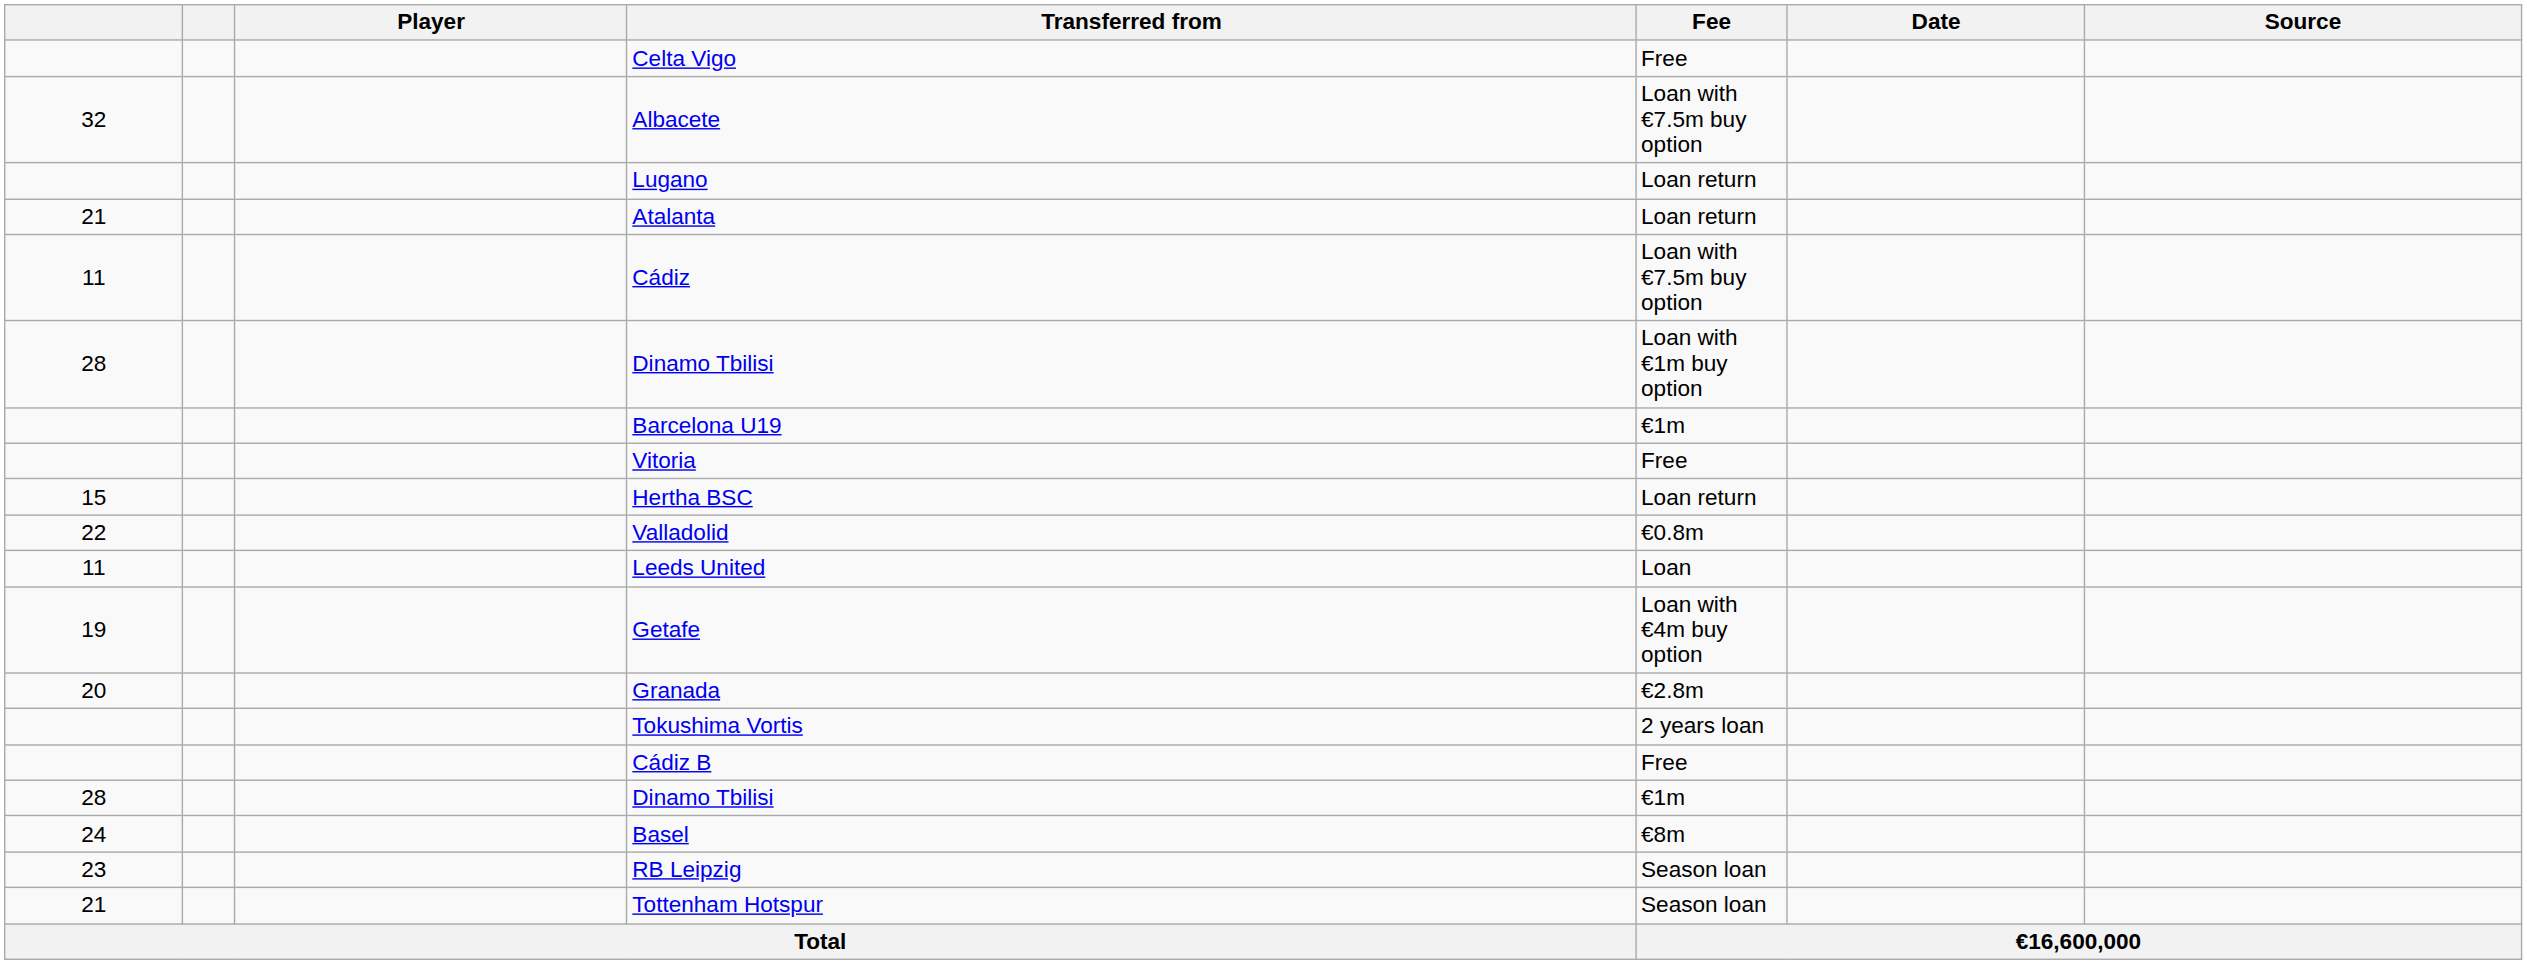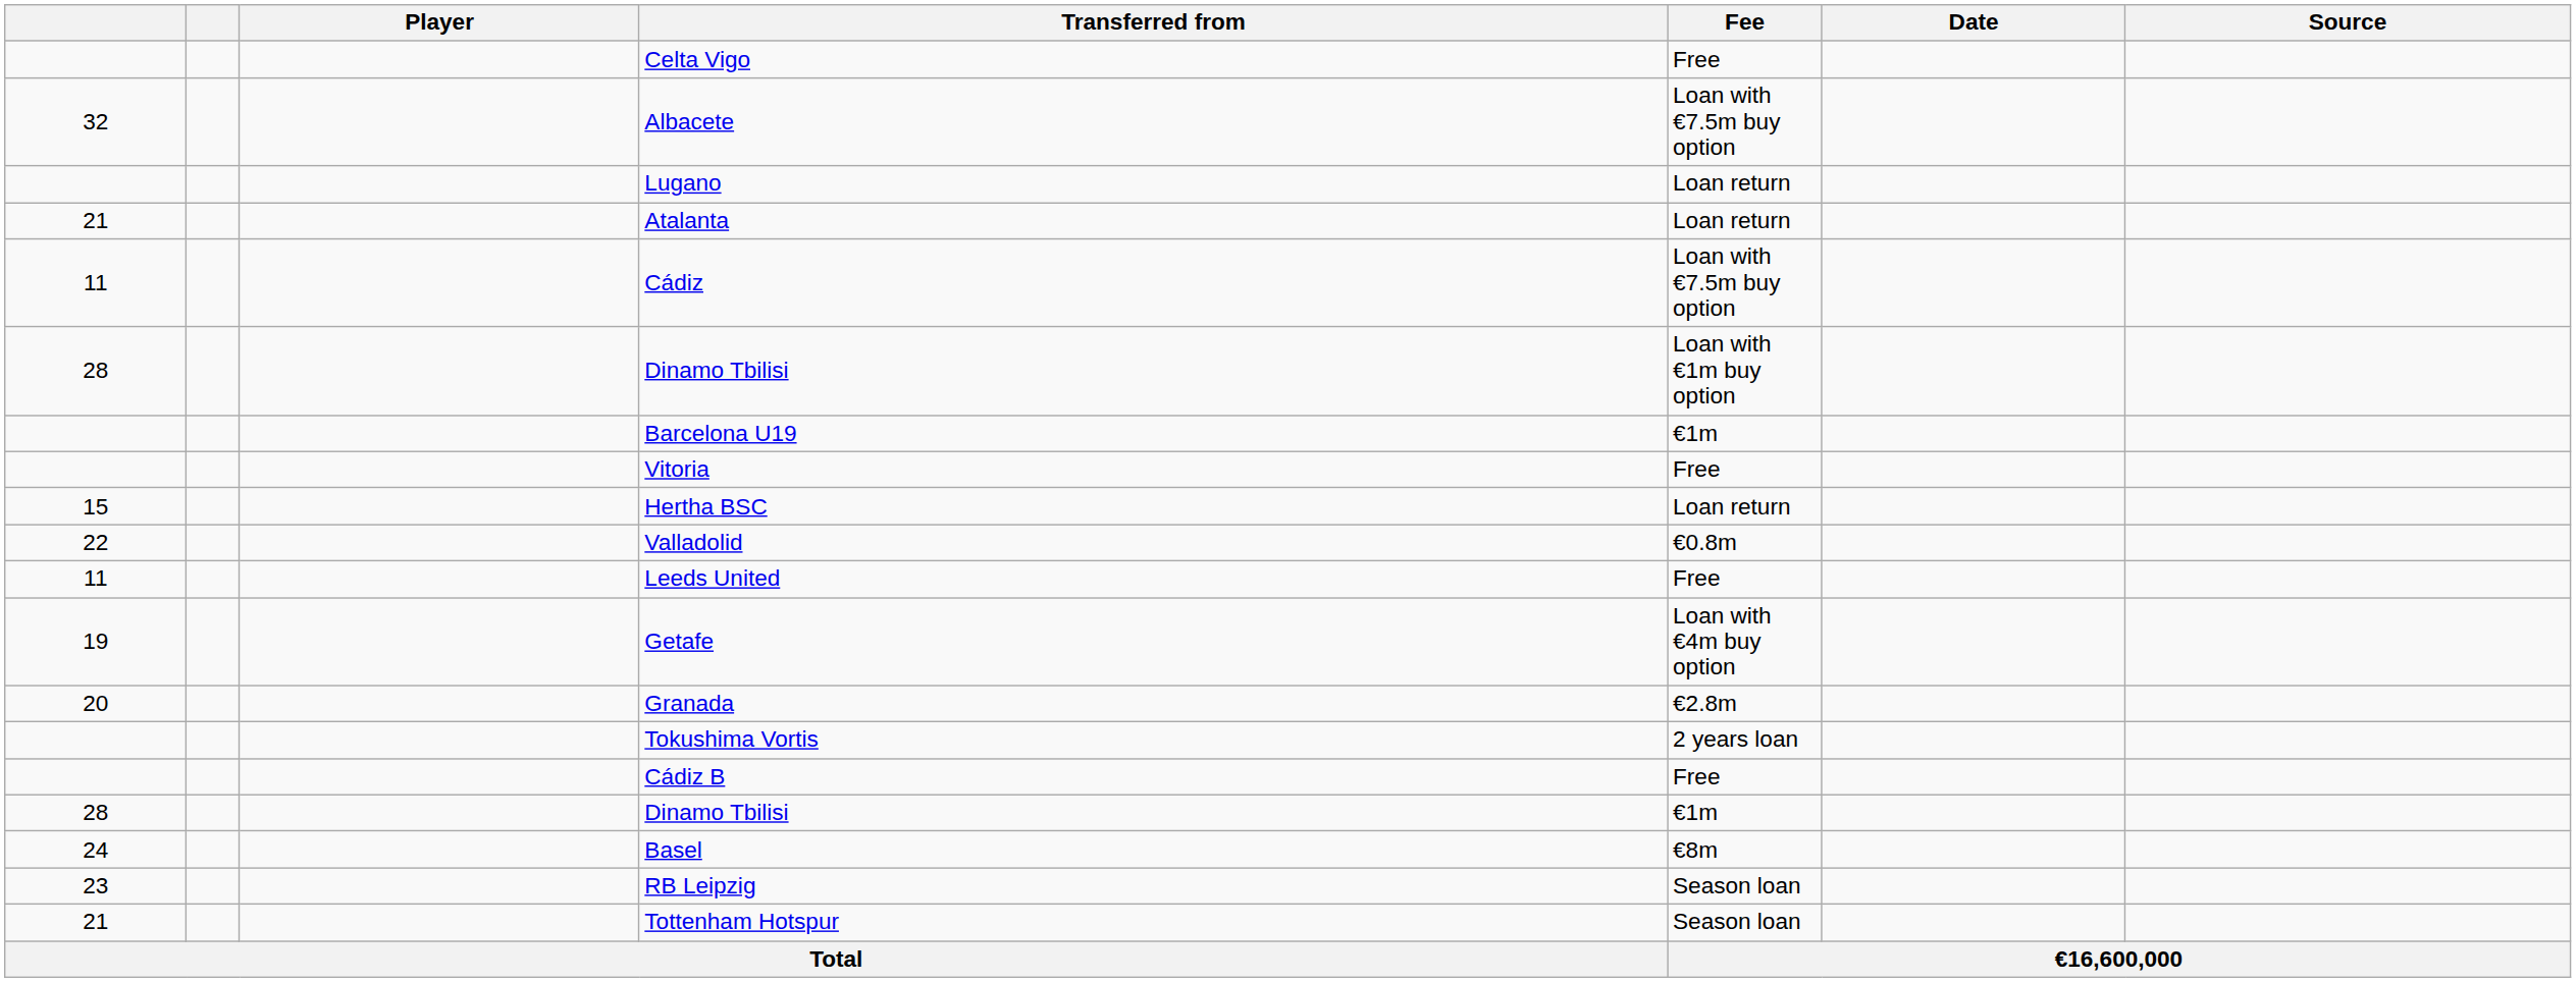 <table class="wikitable sortable" style="width:90%; text-align:center; font-size:100%; text-align:left;">
 <tr>
 <th></th>
 <th></th>
 <th scope=col><strong>Player</strong></th>
 <th><strong>Transferred from</strong></th>
 <th !scope=col; style="width: 100px;"><strong>Fee</strong></th>
 <th scope=col><strong>Date</strong></th>
 <th scope=col><strong>Source</strong></th>
 </tr>
 <tr>
 <td align=center></td>
 <td align=center></td>
 <td></td>
 <td> <a href='#'>Celta Vigo</a></td>
 <td>Free</td>
 <td></td>
 <td></td>
 </tr>
 <tr>
 <td align=center>32</td>
 <td align=center></td>
 <td></td>
 <td> <a href='#'>Albacete</a></td>
 <td>Loan with €7.5m buy option</td>
 <td></td>
 <td></td>
 </tr>
 <tr>
 <td align=center></td>
 <td align=center></td>
 <td></td>
 <td> <a href='#'>Lugano</a></td>
 <td>Loan return</td>
 <td></td>
 <td></td>
 </tr>
 <tr>
 <td align=center>21</td>
 <td align=center></td>
 <td></td>
 <td> <a href='#'>Atalanta</a></td>
 <td>Loan return</td>
 <td></td>
 <td></td>
 </tr>
 <tr>
 <td align=center>11</td>
 <td align=center></td>
 <td></td>
 <td> <a href='#'>Cádiz</a></td>
 <td>Loan with €7.5m buy option</td>
 <td></td>
 <td></td>
 </tr>
 <tr>
 <td align=center>28</td>
 <td align=center></td>
 <td></td>
 <td> <a href='#'>Dinamo Tbilisi</a></td>
 <td>Loan with €1m buy option</td>
 <td></td>
 <td></td>
 </tr>
 <tr>
 <td align=center></td>
 <td align=center></td>
 <td></td>
 <td> <a href='#'>Barcelona U19</a></td>
 <td>€1m</td>
 <td></td>
 <td></td>
 </tr>
 <tr>
 <td align=center></td>
 <td align=center></td>
 <td></td>
 <td> <a href='#'>Vitoria</a></td>
 <td>Free</td>
 <td></td>
 <td></td>
 </tr>
 <tr>
 <td align=center>15</td>
 <td align=center></td>
 <td></td>
 <td> <a href='#'>Hertha BSC</a></td>
 <td>Loan return</td>
 <td></td>
 <td></td>
 </tr>
 <tr>
 <td align=center>22</td>
 <td align=center></td>
 <td></td>
 <td> <a href='#'>Valladolid</a></td>
 <td>€0.8m</td>
 <td></td>
 <td></td>
 </tr>
 <tr>
 <td align=center>11</td>
 <td align=center></td>
 <td></td>
 <td> <a href='#'>Leeds United</a></td>
-<td>Loan</td>
+<td>Free</td>
 <td></td>
 <td></td>
 </tr>
 <tr>
 <td align=center>19</td>
 <td align=center></td>
 <td></td>
 <td> <a href='#'>Getafe</a></td>
 <td>Loan with €4m buy option</td>
 <td></td>
 <td></td>
 </tr>
 <tr>
 <td align=center>20</td>
 <td align=center></td>
 <td></td>
 <td> <a href='#'>Granada</a></td>
 <td>€2.8m</td>
 <td></td>
 <td></td>
 </tr>
 <tr>
 <td align=center></td>
 <td align=center></td>
 <td></td>
 <td> <a href='#'>Tokushima Vortis</a></td>
 <td>2 years loan</td>
 <td></td>
 <td></td>
 </tr>
 <tr>
 <td align=center></td>
 <td align=center></td>
 <td></td>
 <td> <a href='#'>Cádiz B</a></td>
 <td>Free</td>
 <td></td>
 <td></td>
 </tr>
 <tr>
 <td align=center>28</td>
 <td align=center></td>
 <td></td>
 <td> <a href='#'>Dinamo Tbilisi</a></td>
 <td>€1m</td>
 <td></td>
 <td></td>
 </tr>
 <tr>
 <td align=center>24</td>
 <td align=center></td>
 <td></td>
 <td> <a href='#'>Basel</a></td>
 <td>€8m</td>
 <td></td>
 <td></td>
 </tr>
 <tr>
 <td align=center>23</td>
 <td align=center></td>
 <td></td>
 <td> <a href='#'>RB Leipzig</a></td>
 <td>Season loan</td>
 <td></td>
 <td></td>
 </tr>
 <tr>
 <td align=center>21</td>
 <td align=center></td>
 <td></td>
 <td> <a href='#'>Tottenham Hotspur</a></td>
 <td>Season loan</td>
 <td></td>
 <td></td>
 </tr>
 <tr>
 <th colspan="4">Total</th>
 <th colspan="3">€16,600,000</th>
 </tr>
 </table>
